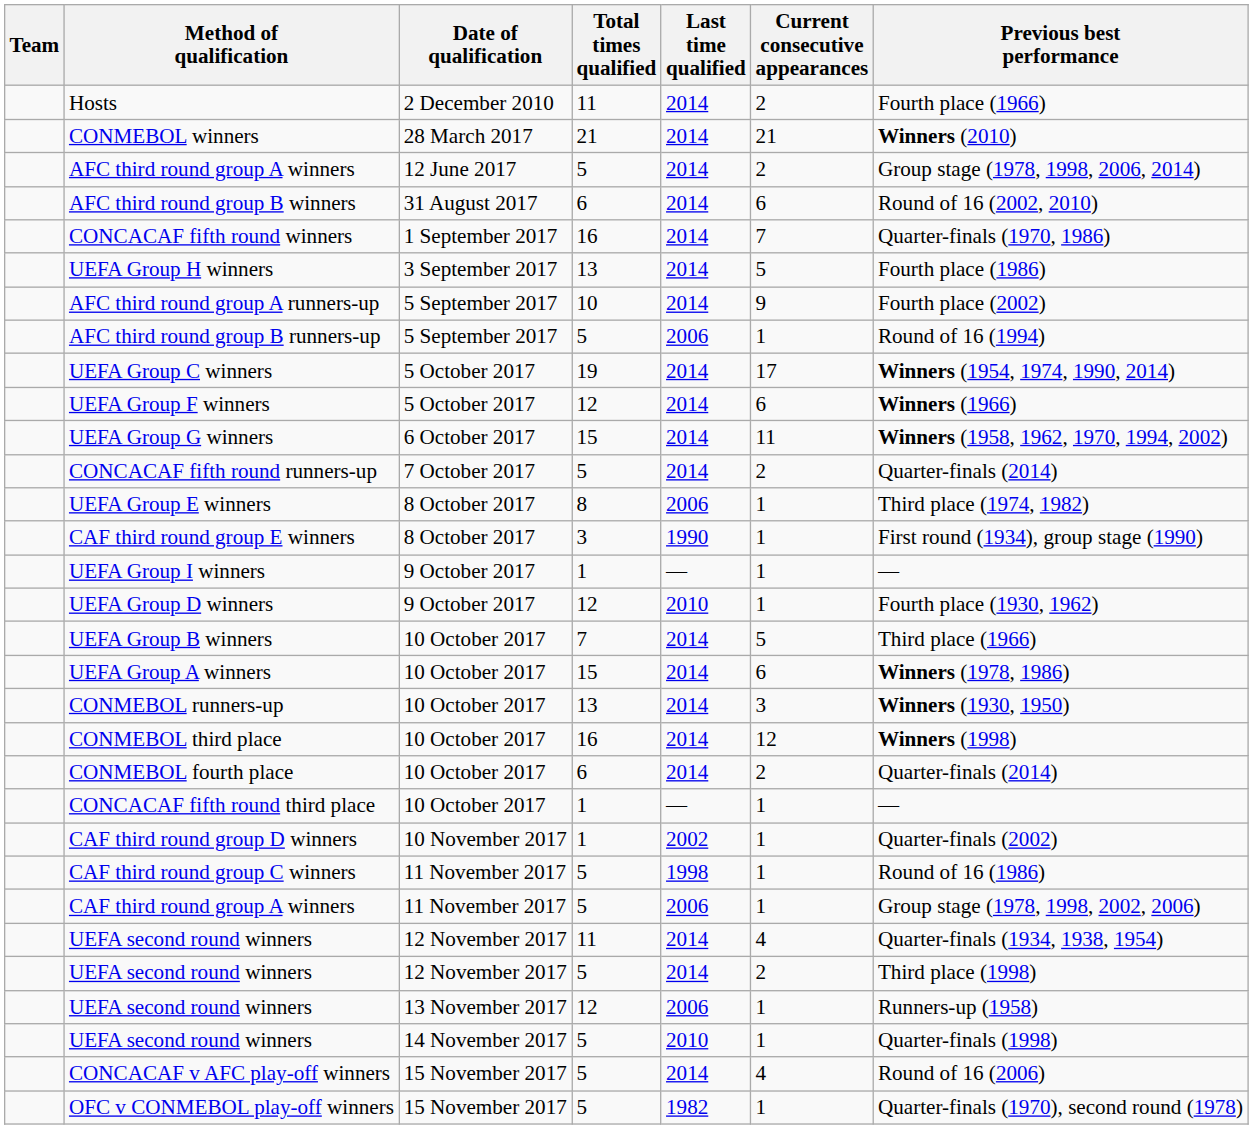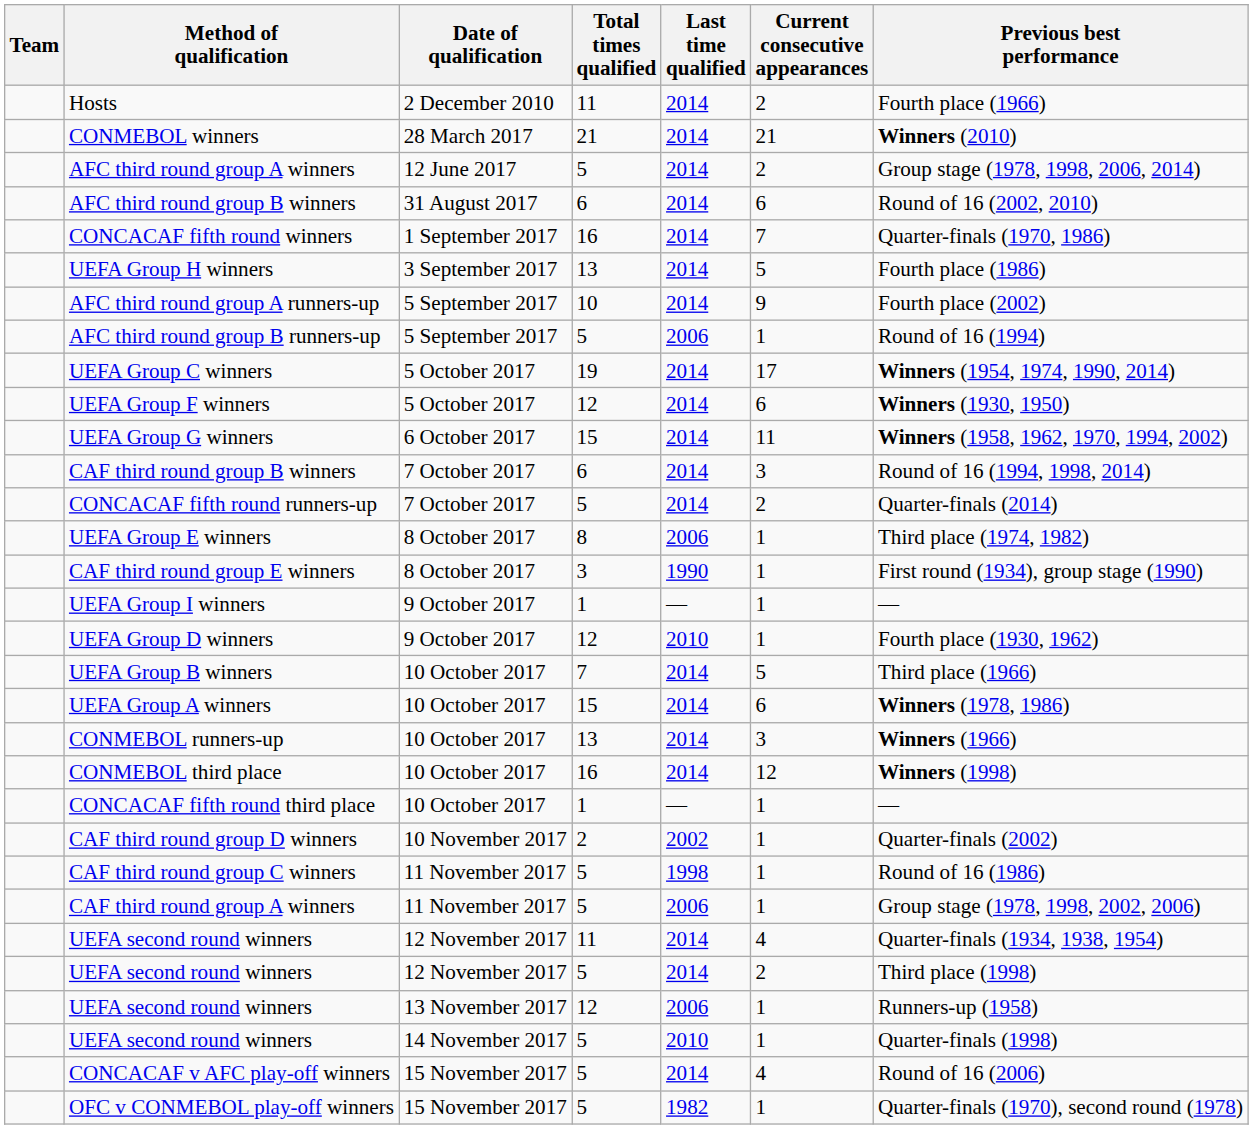 <table class="wikitable sortable">
 <tr>
 <th>Team</th>
 <th data-sort-type="text">Method of<br>qualification</th>
 <th data-sort-type="date">Date of<br>qualification</th>
 <th>Total<br>times<br>qualified</th>
 <th>Last<br>time<br>qualified</th>
 <th>Current<br>consecutive<br>appearances</th>
 <th data-sort-type="number">Previous best<br>performance</th>
 </tr>
 <tr>
 <td></td>
 <td data-sort-value="a">Hosts</td>
 <td>2 December 2010</td>
 <td>11</td>
 <td><a href='#'>2014</a></td>
 <td>2</td>
 <td data-sort-value="51">Fourth place (<a href='#'>1966</a>)</td>
 </tr>
 <tr>
 <td></td>
 <td data-sort-value="conmebol1"><a href='#'>CONMEBOL</a> winners</td>
 <td>28 March 2017</td>
 <td>21</td>
 <td><a href='#'>2014</a></td>
 <td>21</td>
 <td data-sort-value="81"><strong>Winners</strong> (<a href='#'>2010</a>)</td>
 </tr>
 <tr>
 <td></td>
 <td data-sort-value="afc.a1"><a href='#'>AFC third round group A</a> winners</td>
 <td>12 June 2017</td>
 <td>5</td>
 <td><a href='#'>2014</a></td>
 <td>2</td>
 <td data-sort-value="24">Group stage (<a href='#'>1978</a>, <a href='#'>1998</a>, <a href='#'>2006</a>, <a href='#'>2014</a>)</td>
 </tr>
 <tr>
 <td></td>
 <td data-sort-value="afc.b1"><a href='#'>AFC third round group B</a> winners</td>
 <td>31 August 2017</td>
 <td>6</td>
 <td><a href='#'>2014</a></td>
 <td>6</td>
 <td data-sort-value="32">Round of 16 (<a href='#'>2002</a>, <a href='#'>2010</a>)</td>
 </tr>
 <tr>
 <td></td>
 <td data-sort-value="concacaf1"><a href='#'>CONCACAF fifth round</a> winners</td>
 <td>1 September 2017</td>
 <td>16</td>
 <td><a href='#'>2014</a></td>
 <td>7</td>
 <td data-sort-value="42">Quarter-finals (<a href='#'>1970</a>, <a href='#'>1986</a>)</td>
 </tr>
 <tr>
 <td></td>
 <td data-sort-value="uefa.h"><a href='#'>UEFA Group H</a> winners</td>
 <td>3 September 2017</td>
 <td>13</td>
 <td><a href='#'>2014</a></td>
 <td>5</td>
 <td data-sort-value="51">Fourth place (<a href='#'>1986</a>)</td>
 </tr>
 <tr>
 <td></td>
 <td data-sort-value="afc.a2"><a href='#'>AFC third round group A</a> runners-up</td>
 <td>5 September 2017</td>
 <td>10</td>
 <td><a href='#'>2014</a></td>
 <td>9</td>
 <td data-sort-value="51">Fourth place (<a href='#'>2002</a>)</td>
 </tr>
 <tr>
 <td></td>
 <td data-sort-value="afc.b2"><a href='#'>AFC third round group B</a> runners-up</td>
 <td>5 September 2017</td>
 <td>5</td>
 <td><a href='#'>2006</a></td>
 <td>1</td>
 <td data-sort-value="31">Round of 16 (<a href='#'>1994</a>)</td>
 </tr>
 <tr>
 <td></td>
 <td data-sort-value="uefa.c"><a href='#'>UEFA Group C</a> winners</td>
 <td>5 October 2017</td>
 <td>19</td>
 <td><a href='#'>2014</a></td>
 <td>17</td>
 <td data-sort-value="84"><strong>Winners</strong> (<a href='#'>1954</a>, <a href='#'>1974</a>, <a href='#'>1990</a>, <a href='#'>2014</a>)</td>
 </tr>
 <tr>
 <td></td>
 <td data-sort-value="uefa.f"><a href='#'>UEFA Group F</a> winners</td>
 <td>5 October 2017</td>
 <td>12</td>
 <td><a href='#'>2014</a></td>
 <td>6</td>
-<td data-sort-value="81"><strong>Winners</strong> (<a href='#'>1966</a>)</td>
+<td data-sort-value="82"><strong>Winners</strong> (<a href='#'>1930</a>, <a href='#'>1950</a>)</td>
 </tr>
 <tr>
 <td></td>
 <td data-sort-value="uefa.g"><a href='#'>UEFA Group G</a> winners</td>
 <td>6 October 2017</td>
 <td>15</td>
 <td><a href='#'>2014</a></td>
 <td>11</td>
 <td data-sort-value="85"><strong>Winners</strong> (<a href='#'>1958</a>, <a href='#'>1962</a>, <a href='#'>1970</a>, <a href='#'>1994</a>, <a href='#'>2002</a>)</td>
+</tr>
+<tr>
+<td></td>
+<td data-sort-value="caf.b"><a href='#'>CAF third round group B</a> winners</td>
+<td>7 October 2017</td>
+<td>6</td>
+<td><a href='#'>2014</a></td>
+<td>3</td>
+<td data-sort-value="33">Round of 16 (<a href='#'>1994</a>, <a href='#'>1998</a>, <a href='#'>2014</a>)</td>
 </tr>
 <tr>
 <td></td>
 <td data-sort-value="concacaf2"><a href='#'>CONCACAF fifth round</a> runners-up</td>
 <td>7 October 2017</td>
 <td>5</td>
 <td><a href='#'>2014</a></td>
 <td>2</td>
 <td data-sort-value="41">Quarter-finals (<a href='#'>2014</a>)</td>
 </tr>
 <tr>
 <td></td>
 <td data-sort-value="uefa.e"><a href='#'>UEFA Group E</a> winners</td>
 <td>8 October 2017</td>
 <td>8</td>
 <td><a href='#'>2006</a></td>
 <td>1</td>
 <td data-sort-value="62">Third place (<a href='#'>1974</a>, <a href='#'>1982</a>)</td>
 </tr>
 <tr>
 <td></td>
 <td data-sort-value="caf.e"><a href='#'>CAF third round group E</a> winners</td>
 <td>8 October 2017</td>
 <td>3</td>
 <td><a href='#'>1990</a></td>
 <td>1</td>
 <td data-sort-value="22">First round (<a href='#'>1934</a>), group stage (<a href='#'>1990</a>)</td>
 </tr>
 <tr>
 <td></td>
 <td data-sort-value="uefa.i"><a href='#'>UEFA Group I</a> winners</td>
 <td>9 October 2017</td>
 <td>1</td>
 <td>—</td>
 <td>1</td>
 <td data-sort-value="1">—</td>
 </tr>
 <tr>
 <td></td>
 <td data-sort-value="uefa.d"><a href='#'>UEFA Group D</a> winners</td>
 <td>9 October 2017</td>
 <td>12</td>
 <td><a href='#'>2010</a></td>
 <td>1</td>
 <td data-sort-value="52">Fourth place (<a href='#'>1930</a>, <a href='#'>1962</a>)</td>
 </tr>
 <tr>
 <td></td>
 <td data-sort-value="uefa.b"><a href='#'>UEFA Group B</a> winners</td>
 <td>10 October 2017</td>
 <td>7</td>
 <td><a href='#'>2014</a></td>
 <td>5</td>
 <td data-sort-value="61">Third place (<a href='#'>1966</a>)</td>
 </tr>
 <tr>
 <td></td>
 <td data-sort-value="uefa.a"><a href='#'>UEFA Group A</a> winners</td>
 <td>10 October 2017</td>
 <td>15</td>
 <td><a href='#'>2014</a></td>
 <td>6</td>
 <td data-sort-value="82"><strong>Winners</strong> (<a href='#'>1978</a>, <a href='#'>1986</a>)</td>
 </tr>
 <tr>
 <td></td>
 <td data-sort-value="conmebol2"><a href='#'>CONMEBOL</a> runners-up</td>
 <td>10 October 2017</td>
 <td>13</td>
 <td><a href='#'>2014</a></td>
 <td>3</td>
-<td data-sort-value="82"><strong>Winners</strong> (<a href='#'>1930</a>, <a href='#'>1950</a>)</td>
+<td data-sort-value="81"><strong>Winners</strong> (<a href='#'>1966</a>)</td>
 </tr>
 <tr>
 <td></td>
 <td data-sort-value="conmebol3"><a href='#'>CONMEBOL</a> third place</td>
 <td>10 October 2017</td>
 <td>16</td>
 <td><a href='#'>2014</a></td>
 <td>12</td>
 <td data-sort-value="81"><strong>Winners</strong> (<a href='#'>1998</a>)</td>
-</tr>
-<tr>
-<td></td>
-<td data-sort-value="conmebol4"><a href='#'>CONMEBOL</a> fourth place</td>
-<td>10 October 2017</td>
-<td>6</td>
-<td><a href='#'>2014</a></td>
-<td>2</td>
-<td data-sort-value="41">Quarter-finals (<a href='#'>2014</a>)</td>
 </tr>
 <tr>
 <td></td>
 <td data-sort-value="concacaf3"><a href='#'>CONCACAF fifth round</a> third place</td>
 <td>10 October 2017</td>
 <td>1</td>
 <td>—</td>
 <td>1</td>
 <td data-sort-value="1">—</td>
 </tr>
 <tr>
 <td></td>
 <td data-sort-value="caf.d"><a href='#'>CAF third round group D</a> winners</td>
 <td>10 November 2017</td>
-<td>1</td>
+<td>2</td>
 <td><a href='#'>2002</a></td>
 <td>1</td>
 <td data-sort-value="41">Quarter-finals (<a href='#'>2002</a>)</td>
 </tr>
 <tr>
 <td></td>
 <td data-sort-value="caf.c"><a href='#'>CAF third round group C</a> winners</td>
 <td>11 November 2017</td>
 <td>5</td>
 <td><a href='#'>1998</a></td>
 <td>1</td>
 <td data-sort-value="31">Round of 16 (<a href='#'>1986</a>)</td>
 </tr>
 <tr>
 <td></td>
 <td data-sort-value="caf.a"><a href='#'>CAF third round group A</a> winners</td>
 <td>11 November 2017</td>
 <td>5</td>
 <td><a href='#'>2006</a></td>
 <td>1</td>
 <td data-sort-value="24">Group stage (<a href='#'>1978</a>, <a href='#'>1998</a>, <a href='#'>2002</a>, <a href='#'>2006</a>)</td>
 </tr>
 <tr>
 <td></td>
 <td data-sort-value="uefa.p"><a href='#'>UEFA second round</a> winners</td>
 <td>12 November 2017</td>
 <td>11</td>
 <td><a href='#'>2014</a></td>
 <td>4</td>
 <td data-sort-value="43">Quarter-finals (<a href='#'>1934</a>, <a href='#'>1938</a>, <a href='#'>1954</a>)</td>
 </tr>
 <tr>
 <td></td>
 <td data-sort-value="uefa.p"><a href='#'>UEFA second round</a> winners</td>
 <td>12 November 2017</td>
 <td>5</td>
 <td><a href='#'>2014</a></td>
 <td>2</td>
 <td data-sort-value="61">Third place (<a href='#'>1998</a>)</td>
 </tr>
 <tr>
 <td></td>
 <td data-sort-value="uefa.p"><a href='#'>UEFA second round</a> winners</td>
 <td>13 November 2017</td>
 <td>12</td>
 <td><a href='#'>2006</a></td>
 <td>1</td>
 <td data-sort-value="71">Runners-up (<a href='#'>1958</a>)</td>
 </tr>
 <tr>
 <td></td>
 <td data-sort-value="uefa.p"><a href='#'>UEFA second round</a> winners</td>
 <td>14 November 2017</td>
 <td>5</td>
 <td><a href='#'>2010</a></td>
 <td>1</td>
 <td data-sort-value="41">Quarter-finals (<a href='#'>1998</a>)</td>
 </tr>
 <tr>
 <td></td>
 <td data-sort-value="z"><a href='#'>CONCACAF v AFC play-off</a> winners</td>
 <td>15 November 2017</td>
 <td>5</td>
 <td><a href='#'>2014</a></td>
 <td>4</td>
 <td data-sort-value="31">Round of 16 (<a href='#'>2006</a>)</td>
 </tr>
 <tr>
 <td></td>
 <td data-sort-value="z"><a href='#'>OFC v CONMEBOL play-off</a> winners</td>
 <td>15 November 2017</td>
 <td>5</td>
 <td><a href='#'>1982</a></td>
 <td>1</td>
 <td data-sort-value="42">Quarter-finals (<a href='#'>1970</a>), second round (<a href='#'>1978</a>)</td>
 </tr>
 </table>
